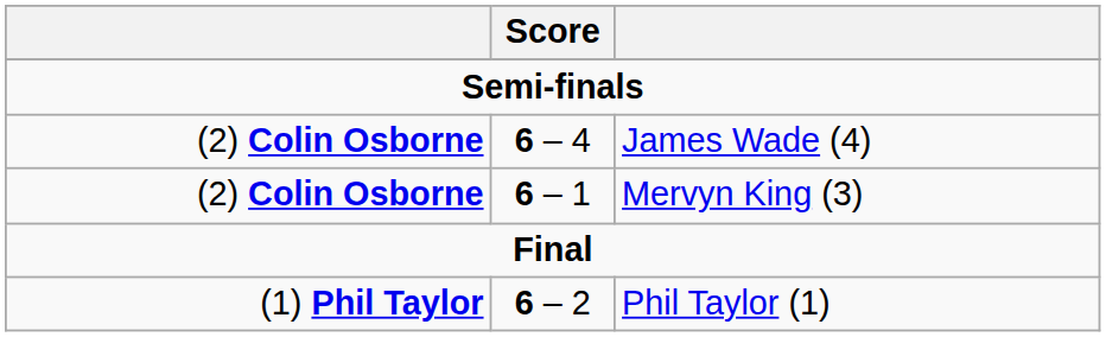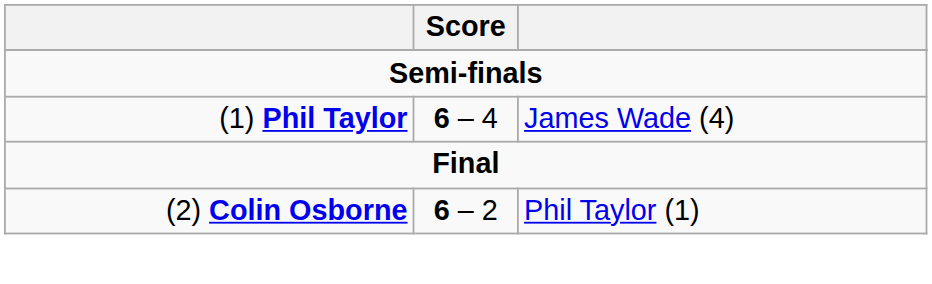 <table class=wikitable style="text-align:center">
 <tr>
 <th width=220></th>
 <th width=50>Score</th>
 <th width=220></th>
 </tr>
 <tr align=center>
 </tr>
 <tr align=center>
 <td colspan="3"><strong>Semi-finals</strong></td>
 </tr>
 <tr align=left>
-<td align=right>(2) <strong><a href='#'>Colin Osborne</a></strong> </td>
+<td align=right>(1) <strong><a href='#'>Phil Taylor</a></strong> </td>
 <td align=center><strong>6</strong> – 4</td>
 <td> <a href='#'>James Wade</a> (4)</td>
-</tr>
-<tr align=left>
-<td align=right>(2) <strong><a href='#'>Colin Osborne</a></strong> </td>
-<td align=center><strong>6</strong> – 1</td>
-<td> <a href='#'>Mervyn King</a> (3)</td>
 </tr>
 <tr align=center>
 <td colspan="3"><strong>Final</strong></td>
 </tr>
 <tr align=left>
-<td align=right>(1) <strong><a href='#'>Phil Taylor</a></strong> </td>
+<td align=right>(2) <strong><a href='#'>Colin Osborne</a></strong> </td>
 <td align=center><strong>6</strong> – 2</td>
 <td> <a href='#'>Phil Taylor</a> (1)</td>
 </tr>
 </table>
